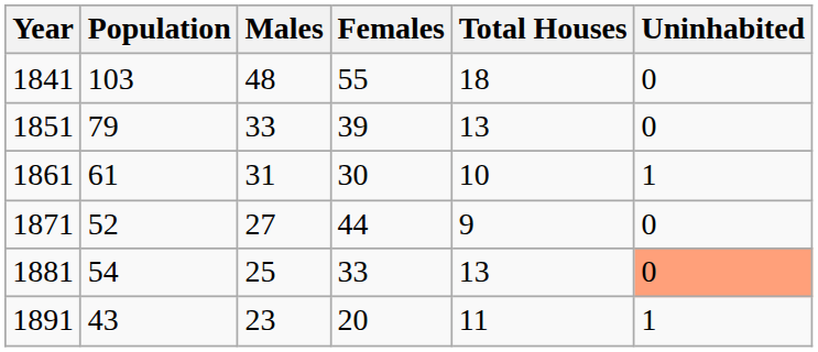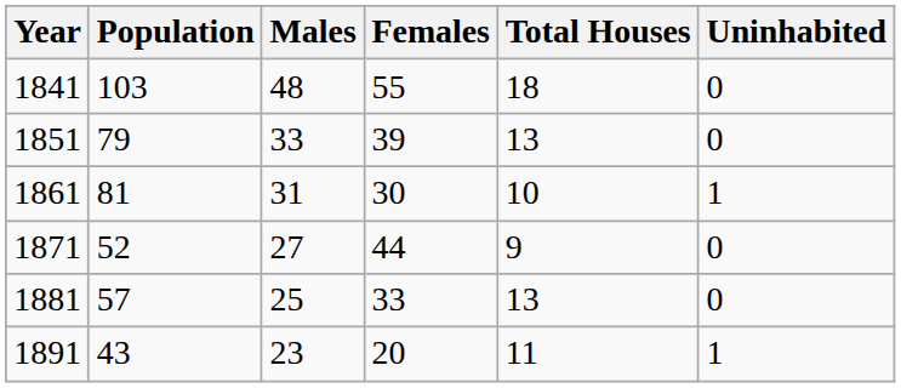 <table class="wikitable">
 <tr>
 <th>Year</th>
 <th>Population</th>
 <th>Males</th>
 <th>Females</th>
 <th>Total Houses</th>
 <th>Uninhabited</th>
 </tr>
 <tr>
 <td>1841</td>
 <td>103</td>
 <td>48</td>
 <td>55</td>
 <td>18</td>
 <td>0</td>
 </tr>
 <tr>
 <td>1851</td>
 <td>79</td>
 <td>33</td>
 <td>39</td>
 <td>13</td>
 <td>0</td>
 </tr>
 <tr>
 <td>1861</td>
-<td>61</td>
+<td>81</td>
 <td>31</td>
 <td>30</td>
 <td>10</td>
 <td>1</td>
 </tr>
 <tr>
 <td>1871</td>
 <td>52</td>
 <td>27</td>
 <td>44</td>
 <td>9</td>
 <td>0</td>
 </tr>
 <tr>
 <td>1881</td>
-<td>54</td>
+<td>57</td>
 <td>25</td>
 <td>33</td>
 <td>13</td>
-<td style="background: lightsalmon;">0</td>
+<td>0</td>
 </tr>
 <tr>
 <td>1891</td>
 <td>43</td>
 <td>23</td>
 <td>20</td>
 <td>11</td>
 <td>1</td>
 </tr>
 </table>
